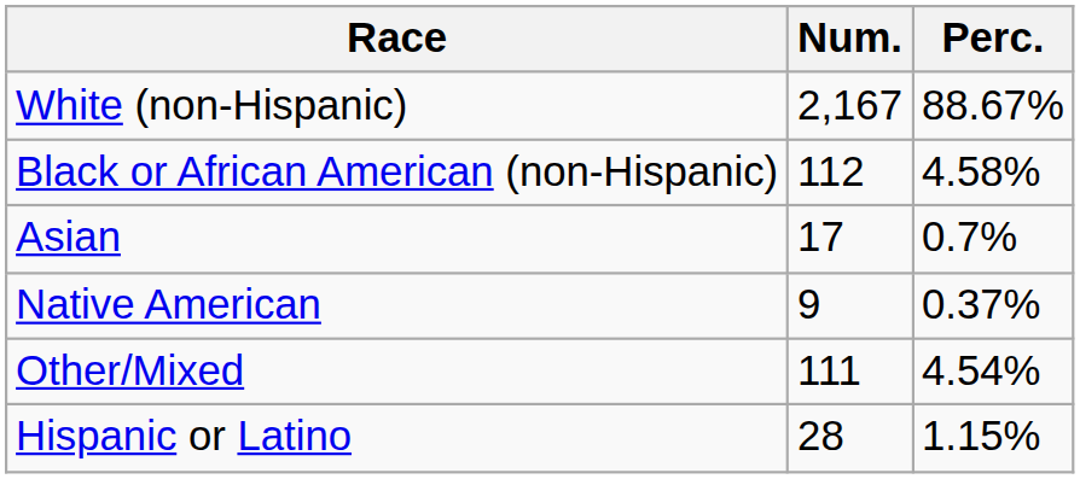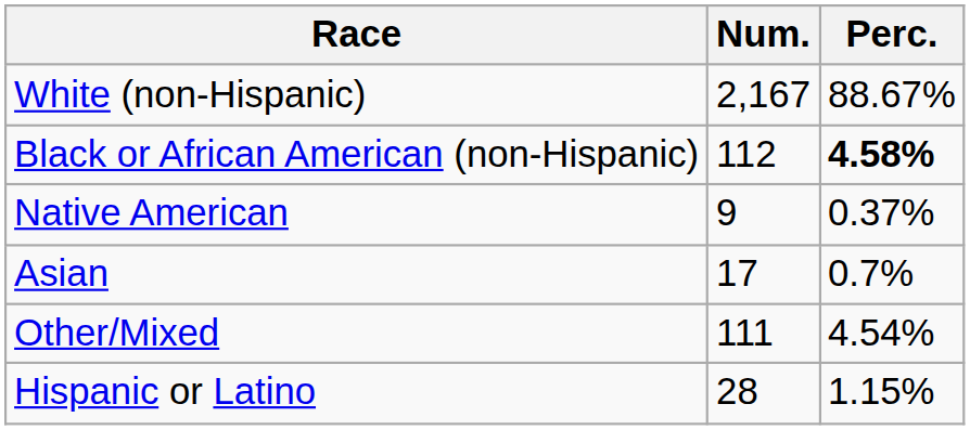 <table class="wikitable">
 <tr>
 <th>Race</th>
 <th>Num.</th>
 <th>Perc.</th>
 </tr>
 <tr>
 <td><a href='#'>White</a> (non-Hispanic)</td>
 <td>2,167</td>
 <td>88.67%</td>
 </tr>
 <tr>
 <td><a href='#'>Black or African American</a> (non-Hispanic)</td>
 <td>112</td>
-<td>4.58%</td>
+<td><strong>4.58%</strong></td>
+</tr>
+<tr>
+<td><a href='#'>Native American</a></td>
+<td>9</td>
+<td>0.37%</td>
 </tr>
 <tr>
 <td><a href='#'>Asian</a></td>
 <td>17</td>
 <td>0.7%</td>
-</tr>
-<tr>
-<td><a href='#'>Native American</a></td>
-<td>9</td>
-<td>0.37%</td>
 </tr>
 <tr>
 <td><a href='#'>Other/Mixed</a></td>
 <td>111</td>
 <td>4.54%</td>
 </tr>
 <tr>
 <td><a href='#'>Hispanic</a> or <a href='#'>Latino</a></td>
 <td>28</td>
 <td>1.15%</td>
 </tr>
 </table>
